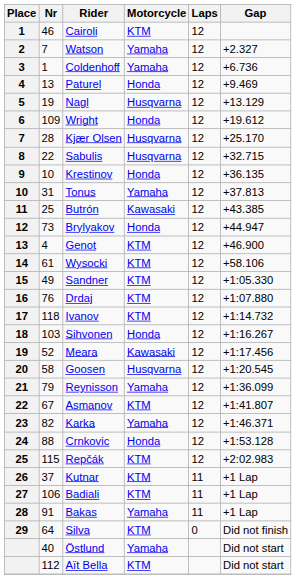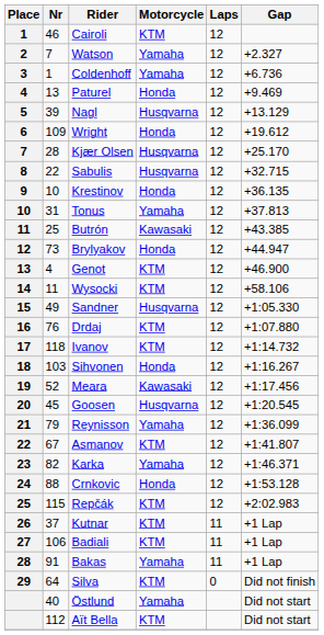 <table class="wikitable" style="font-size: 95%">
 <tr>
 <th>Place</th>
 <th>Nr</th>
 <th>Rider</th>
 <th>Motorcycle</th>
 <th>Laps</th>
 <th>Gap</th>
 </tr>
 <tr>
 <th>1</th>
 <td>46</td>
 <td> <a href='#'>Cairoli</a></td>
 <td><a href='#'>KTM</a></td>
 <td>12</td>
 <td></td>
 </tr>
 <tr>
 <th>2</th>
 <td>7</td>
 <td> <a href='#'>Watson</a></td>
 <td><a href='#'>Yamaha</a></td>
 <td>12</td>
 <td>+2.327</td>
 </tr>
 <tr>
 <th>3</th>
 <td>1</td>
 <td> <a href='#'>Coldenhoff</a></td>
 <td><a href='#'>Yamaha</a></td>
 <td>12</td>
 <td>+6.736</td>
 </tr>
 <tr>
 <th>4</th>
 <td>13</td>
 <td> <a href='#'>Paturel</a></td>
 <td><a href='#'>Honda</a></td>
 <td>12</td>
 <td>+9.469</td>
 </tr>
 <tr>
 <th>5</th>
-<td>19</td>
+<td>39</td>
 <td> <a href='#'>Nagl</a></td>
 <td><a href='#'>Husqvarna</a></td>
 <td>12</td>
 <td>+13.129</td>
 </tr>
 <tr>
 <th>6</th>
 <td>109</td>
 <td> <a href='#'>Wright</a></td>
 <td><a href='#'>Honda</a></td>
 <td>12</td>
 <td>+19.612</td>
 </tr>
 <tr>
 <th>7</th>
 <td>28</td>
 <td> <a href='#'>Kjær Olsen</a></td>
 <td><a href='#'>Husqvarna</a></td>
 <td>12</td>
 <td>+25.170</td>
 </tr>
 <tr>
 <th>8</th>
 <td>22</td>
 <td> <a href='#'>Sabulis</a></td>
 <td><a href='#'>Husqvarna</a></td>
 <td>12</td>
 <td>+32.715</td>
 </tr>
 <tr>
 <th>9</th>
 <td>10</td>
 <td> <a href='#'>Krestinov</a></td>
 <td><a href='#'>Honda</a></td>
 <td>12</td>
 <td>+36.135</td>
 </tr>
 <tr>
 <th>10</th>
 <td>31</td>
 <td> <a href='#'>Tonus</a></td>
 <td><a href='#'>Yamaha</a></td>
 <td>12</td>
 <td>+37.813</td>
 </tr>
 <tr>
 <th>11</th>
 <td>25</td>
 <td> <a href='#'>Butrón</a></td>
 <td><a href='#'>Kawasaki</a></td>
 <td>12</td>
 <td>+43.385</td>
 </tr>
 <tr>
 <th>12</th>
 <td>73</td>
 <td> <a href='#'>Brylyakov</a></td>
 <td><a href='#'>Honda</a></td>
 <td>12</td>
 <td>+44.947</td>
 </tr>
 <tr>
 <th>13</th>
 <td>4</td>
 <td> <a href='#'>Genot</a></td>
 <td><a href='#'>KTM</a></td>
 <td>12</td>
 <td>+46.900</td>
 </tr>
 <tr>
 <th>14</th>
-<td>61</td>
+<td>11</td>
 <td> <a href='#'>Wysocki</a></td>
 <td><a href='#'>KTM</a></td>
 <td>12</td>
 <td>+58.106</td>
 </tr>
 <tr>
 <th>15</th>
 <td>49</td>
 <td> <a href='#'>Sandner</a></td>
-<td><a href='#'>KTM</a></td>
+<td><a href='#'>Husqvarna</a></td>
 <td>12</td>
 <td>+1:05.330</td>
 </tr>
 <tr>
 <th>16</th>
 <td>76</td>
 <td> <a href='#'>Drdaj</a></td>
 <td><a href='#'>KTM</a></td>
 <td>12</td>
 <td>+1:07.880</td>
 </tr>
 <tr>
 <th>17</th>
 <td>118</td>
 <td> <a href='#'>Ivanov</a></td>
 <td><a href='#'>KTM</a></td>
 <td>12</td>
 <td>+1:14.732</td>
 </tr>
 <tr>
 <th>18</th>
 <td>103</td>
 <td> <a href='#'>Sihvonen</a></td>
 <td><a href='#'>Honda</a></td>
 <td>12</td>
 <td>+1:16.267</td>
 </tr>
 <tr>
 <th>19</th>
 <td>52</td>
 <td> <a href='#'>Meara</a></td>
 <td><a href='#'>Kawasaki</a></td>
 <td>12</td>
 <td>+1:17.456</td>
 </tr>
 <tr>
 <th>20</th>
-<td>58</td>
+<td>45</td>
 <td> <a href='#'>Goosen</a></td>
 <td><a href='#'>Husqvarna</a></td>
 <td>12</td>
 <td>+1:20.545</td>
 </tr>
 <tr>
 <th>21</th>
 <td>79</td>
 <td> <a href='#'>Reynisson</a></td>
 <td><a href='#'>Yamaha</a></td>
 <td>12</td>
 <td>+1:36.099</td>
 </tr>
 <tr>
 <th>22</th>
 <td>67</td>
 <td> <a href='#'>Asmanov</a></td>
 <td><a href='#'>KTM</a></td>
 <td>12</td>
 <td>+1:41.807</td>
 </tr>
 <tr>
 <th>23</th>
 <td>82</td>
 <td> <a href='#'>Karka</a></td>
 <td><a href='#'>Yamaha</a></td>
 <td>12</td>
 <td>+1:46.371</td>
 </tr>
 <tr>
 <th>24</th>
 <td>88</td>
 <td> <a href='#'>Crnkovic</a></td>
 <td><a href='#'>Honda</a></td>
 <td>12</td>
 <td>+1:53.128</td>
 </tr>
 <tr>
 <th>25</th>
 <td>115</td>
 <td> <a href='#'>Repčák</a></td>
 <td><a href='#'>KTM</a></td>
 <td>12</td>
 <td>+2:02.983</td>
 </tr>
 <tr>
 <th>26</th>
 <td>37</td>
 <td> <a href='#'>Kutnar</a></td>
 <td><a href='#'>KTM</a></td>
 <td>11</td>
 <td>+1 Lap</td>
 </tr>
 <tr>
 <th>27</th>
 <td>106</td>
 <td> <a href='#'>Badiali</a></td>
 <td><a href='#'>KTM</a></td>
 <td>11</td>
 <td>+1 Lap</td>
 </tr>
 <tr>
 <th>28</th>
 <td>91</td>
 <td> <a href='#'>Bakas</a></td>
 <td><a href='#'>Yamaha</a></td>
 <td>11</td>
 <td>+1 Lap</td>
 </tr>
 <tr>
 <th>29</th>
 <td>64</td>
 <td> <a href='#'>Silva</a></td>
 <td><a href='#'>KTM</a></td>
 <td>0</td>
 <td>Did not finish</td>
 </tr>
 <tr>
 <th></th>
 <td>40</td>
 <td> <a href='#'>Östlund</a></td>
 <td><a href='#'>Yamaha</a></td>
 <td></td>
 <td>Did not start</td>
 </tr>
 <tr>
 <th></th>
 <td>112</td>
 <td> <a href='#'>Aït Bella</a></td>
 <td><a href='#'>KTM</a></td>
 <td></td>
 <td>Did not start</td>
 </tr>
 <tr>
 </tr>
 </table>
